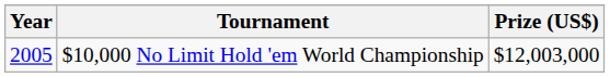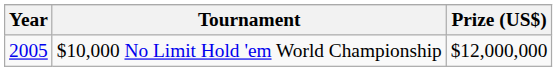 <table class="wikitable">
 <tr>
 </tr>
 <tr>
 <th>Year</th>
 <th>Tournament</th>
 <th>Prize (US$)</th>
 </tr>
 <tr>
 <td><a href='#'>2005</a></td>
 <td>$10,000 <a href='#'>No Limit Hold 'em</a> World Championship</td>
-<td>$12,003,000</td>
+<td>$12,000,000</td>
 </tr>
 </table>
